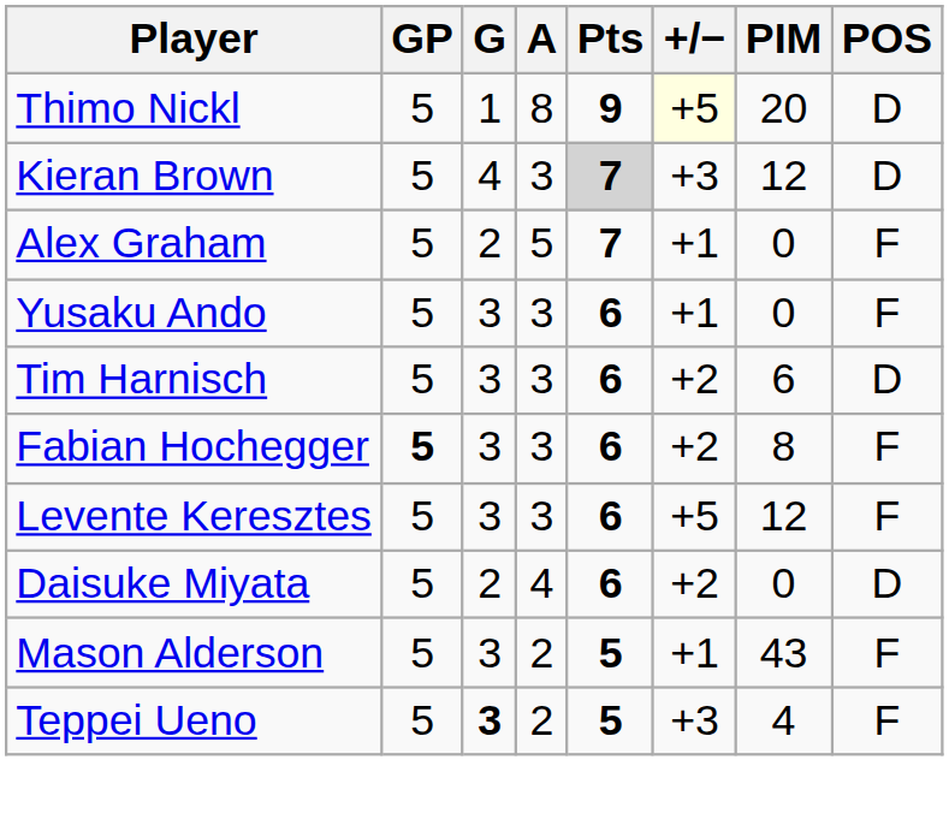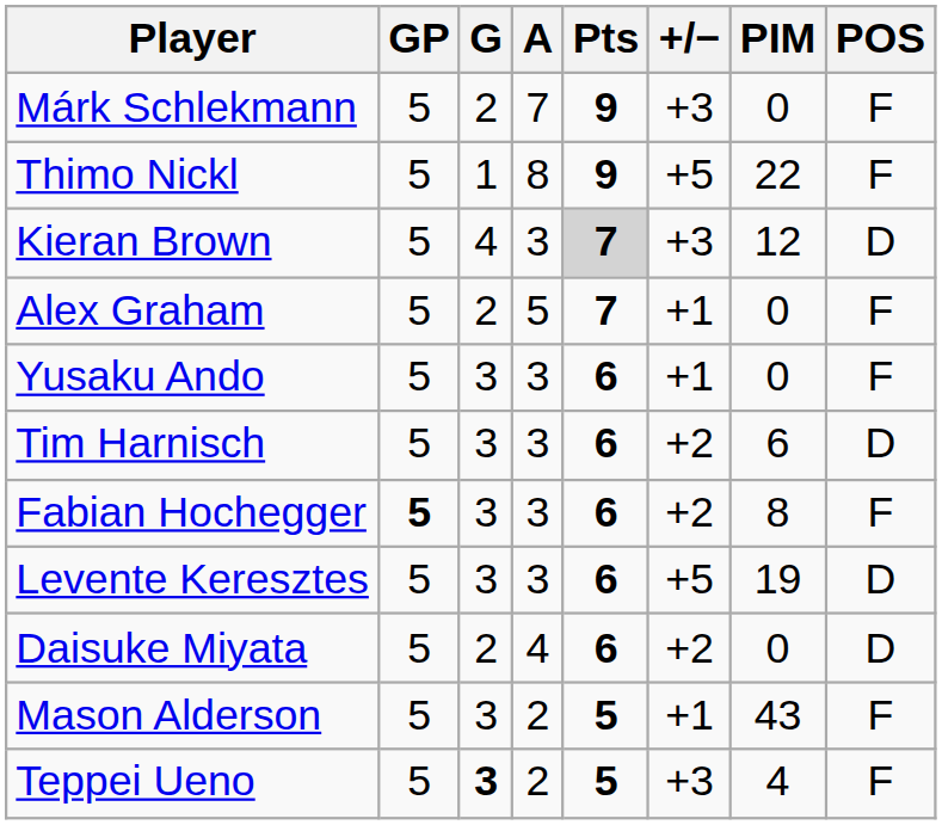 <table class="wikitable sortable" style="text-align:center;">
 <tr>
 <th>Player</th>
 <th>GP</th>
 <th>G</th>
 <th>A</th>
 <th>Pts</th>
 <th>+/−</th>
 <th>PIM</th>
 <th>POS</th>
 </tr>
 <tr>
+<td align=left> <a href='#'>Márk Schlekmann</a></td>
+<td>5</td>
+<td>2</td>
+<td>7</td>
+<td><strong>9</strong></td>
+<td>+3</td>
+<td>0</td>
+<td>F</td>
+</tr>
+<tr>
 <td align=left> <a href='#'>Thimo Nickl</a></td>
 <td>5</td>
 <td>1</td>
 <td>8</td>
 <td><strong>9</strong></td>
-<td style="background: lightyellow;">+5</td>
-<td>20</td>
-<td>D</td>
+<td>+5</td>
+<td>22</td>
+<td>F</td>
 </tr>
 <tr>
 <td align=left> <a href='#'>Kieran Brown</a></td>
 <td>5</td>
 <td>4</td>
 <td>3</td>
 <td style="background: lightgrey;"><strong>7</strong></td>
 <td>+3</td>
 <td>12</td>
 <td>D</td>
 </tr>
 <tr>
 <td align=left> <a href='#'>Alex Graham</a></td>
 <td>5</td>
 <td>2</td>
 <td>5</td>
 <td><strong>7</strong></td>
 <td>+1</td>
 <td>0</td>
 <td>F</td>
 </tr>
 <tr>
 <td align=left> <a href='#'>Yusaku Ando</a></td>
 <td>5</td>
 <td>3</td>
 <td>3</td>
 <td><strong>6</strong></td>
 <td>+1</td>
 <td>0</td>
 <td>F</td>
 </tr>
 <tr>
 <td align=left> <a href='#'>Tim Harnisch</a></td>
 <td>5</td>
 <td>3</td>
 <td>3</td>
 <td><strong>6</strong></td>
 <td>+2</td>
 <td>6</td>
 <td>D</td>
 </tr>
 <tr>
 <td align=left> <a href='#'>Fabian Hochegger</a></td>
 <td><strong>5</strong></td>
 <td>3</td>
 <td>3</td>
 <td><strong>6</strong></td>
 <td>+2</td>
 <td>8</td>
 <td>F</td>
 </tr>
 <tr>
 <td align=left> <a href='#'>Levente Keresztes</a></td>
 <td>5</td>
 <td>3</td>
 <td>3</td>
 <td><strong>6</strong></td>
 <td>+5</td>
-<td>12</td>
-<td>F</td>
+<td>19</td>
+<td>D</td>
 </tr>
 <tr>
 <td align=left> <a href='#'>Daisuke Miyata</a></td>
 <td>5</td>
 <td>2</td>
 <td>4</td>
 <td><strong>6</strong></td>
 <td>+2</td>
 <td>0</td>
 <td>D</td>
 </tr>
 <tr>
 <td align=left> <a href='#'>Mason Alderson</a></td>
 <td>5</td>
 <td>3</td>
 <td>2</td>
 <td><strong>5</strong></td>
 <td>+1</td>
 <td>43</td>
 <td>F</td>
 </tr>
 <tr>
 <td align=left> <a href='#'>Teppei Ueno</a></td>
 <td>5</td>
 <td><strong>3</strong></td>
 <td>2</td>
 <td><strong>5</strong></td>
 <td>+3</td>
 <td>4</td>
 <td>F</td>
 </tr>
 </table>
